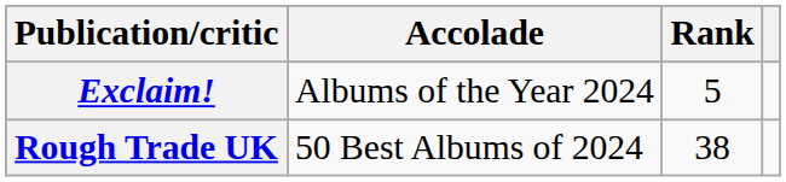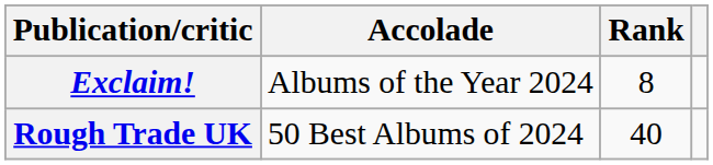 <table class="wikitable sortable plainrowheaders">
 <tr>
 <th scope="col">Publication/critic</th>
 <th scope="col">Accolade</th>
 <th scope="col">Rank</th>
 <th scope="col" class="unsortable"></th>
 </tr>
 <tr>
 <th scope="row"><em><a href='#'>Exclaim!</a></em></th>
 <td>Albums of the Year 2024</td>
-<td style="text-align: center;">5</td>
+<td style="text-align: center;">8</td>
 <td style="text-align: center;"></td>
 </tr>
 <tr>
 <th scope="row"><a href='#'>Rough Trade UK</a></th>
 <td>50 Best Albums of 2024</td>
-<td style="text-align: center;">38</td>
+<td style="text-align: center;">40</td>
 <td style="text-align: center;"></td>
 </tr>
 </table>
